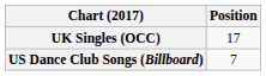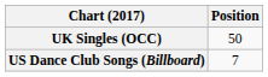 <table class="wikitable sortable plainrowheaders" style="text-align:center">
 <tr>
 <th scope="col">Chart (2017)</th>
 <th scope="col">Position</th>
 </tr>
 <tr>
 <th scope="row">UK Singles (OCC)</th>
-<td>17</td>
+<td>50</td>
 </tr>
 <tr>
 <th scope="row">US Dance Club Songs (<em>Billboard</em>)</th>
 <td>7</td>
 </tr>
 </table>
